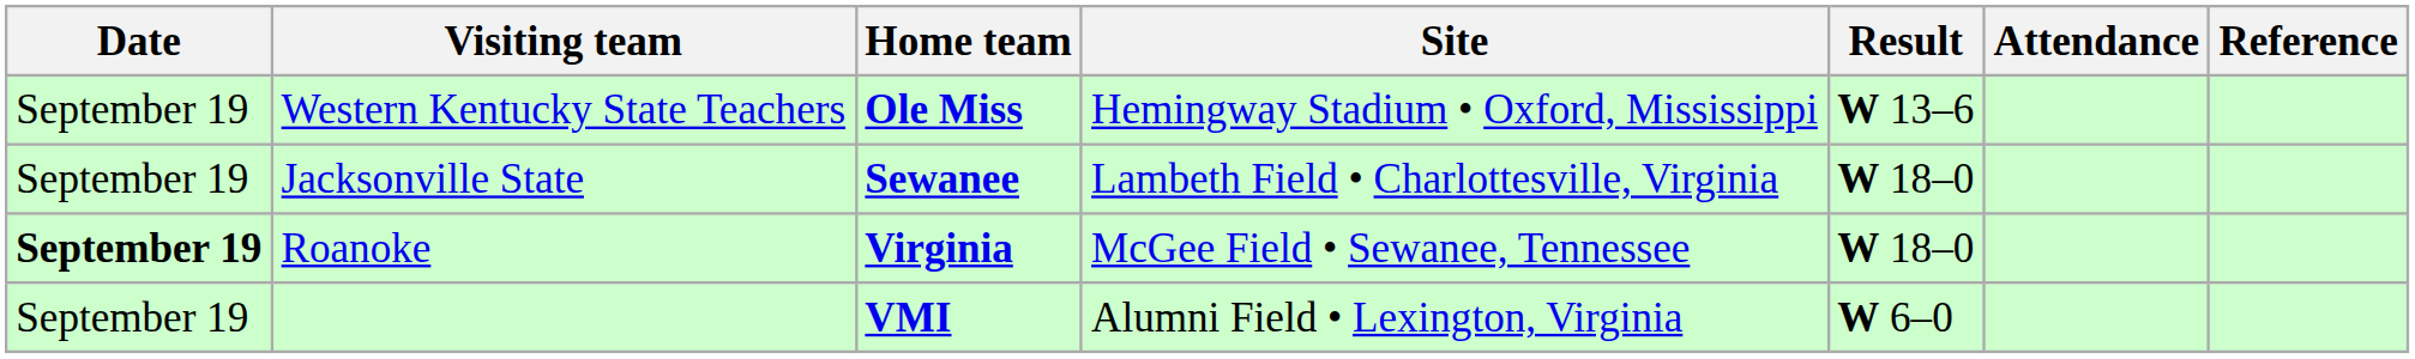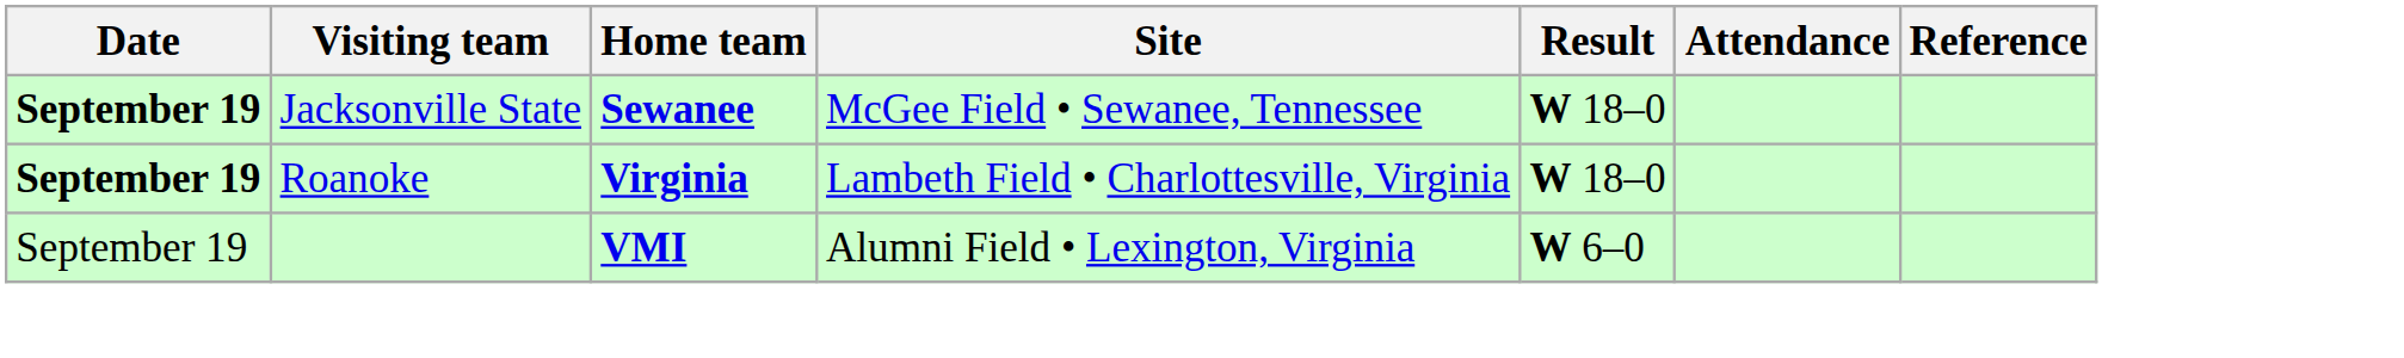 <table class="wikitable" style="font-size:95%;">
 <tr>
 <th>Date</th>
 <th>Visiting team</th>
 <th>Home team</th>
 <th>Site</th>
 <th>Result</th>
 <th>Attendance</th>
 <th class="unsortable">Reference</th>
 </tr>
 <tr bgcolor=ccffcc>
-<td>September 19</td>
-<td><a href='#'>Western Kentucky State Teachers</a></td>
-<td><strong><a href='#'>Ole Miss</a></strong></td>
-<td><a href='#'>Hemingway Stadium</a> • <a href='#'>Oxford, Mississippi</a></td>
-<td><strong>W</strong> 13–6</td>
-<td></td>
-<td></td>
-</tr>
-<tr bgcolor=ccffcc>
-<td>September 19</td>
+<td><strong>September 19</strong></td>
 <td><a href='#'>Jacksonville State</a></td>
 <td><strong><a href='#'>Sewanee</a></strong></td>
-<td><a href='#'>Lambeth Field</a> • <a href='#'>Charlottesville, Virginia</a></td>
+<td><a href='#'>McGee Field</a> • <a href='#'>Sewanee, Tennessee</a></td>
 <td><strong>W</strong> 18–0</td>
 <td></td>
 <td></td>
 </tr>
 <tr bgcolor=ccffcc>
 <td><strong>September 19</strong></td>
 <td><a href='#'>Roanoke</a></td>
 <td><strong><a href='#'>Virginia</a></strong></td>
-<td><a href='#'>McGee Field</a> • <a href='#'>Sewanee, Tennessee</a></td>
+<td><a href='#'>Lambeth Field</a> • <a href='#'>Charlottesville, Virginia</a></td>
 <td><strong>W</strong> 18–0</td>
 <td></td>
 <td></td>
 </tr>
 <tr bgcolor=ccffcc>
 <td>September 19</td>
 <td></td>
 <td><strong><a href='#'>VMI</a></strong></td>
 <td>Alumni Field • <a href='#'>Lexington, Virginia</a></td>
 <td><strong>W</strong> 6–0</td>
 <td></td>
 <td></td>
 </tr>
 </table>
